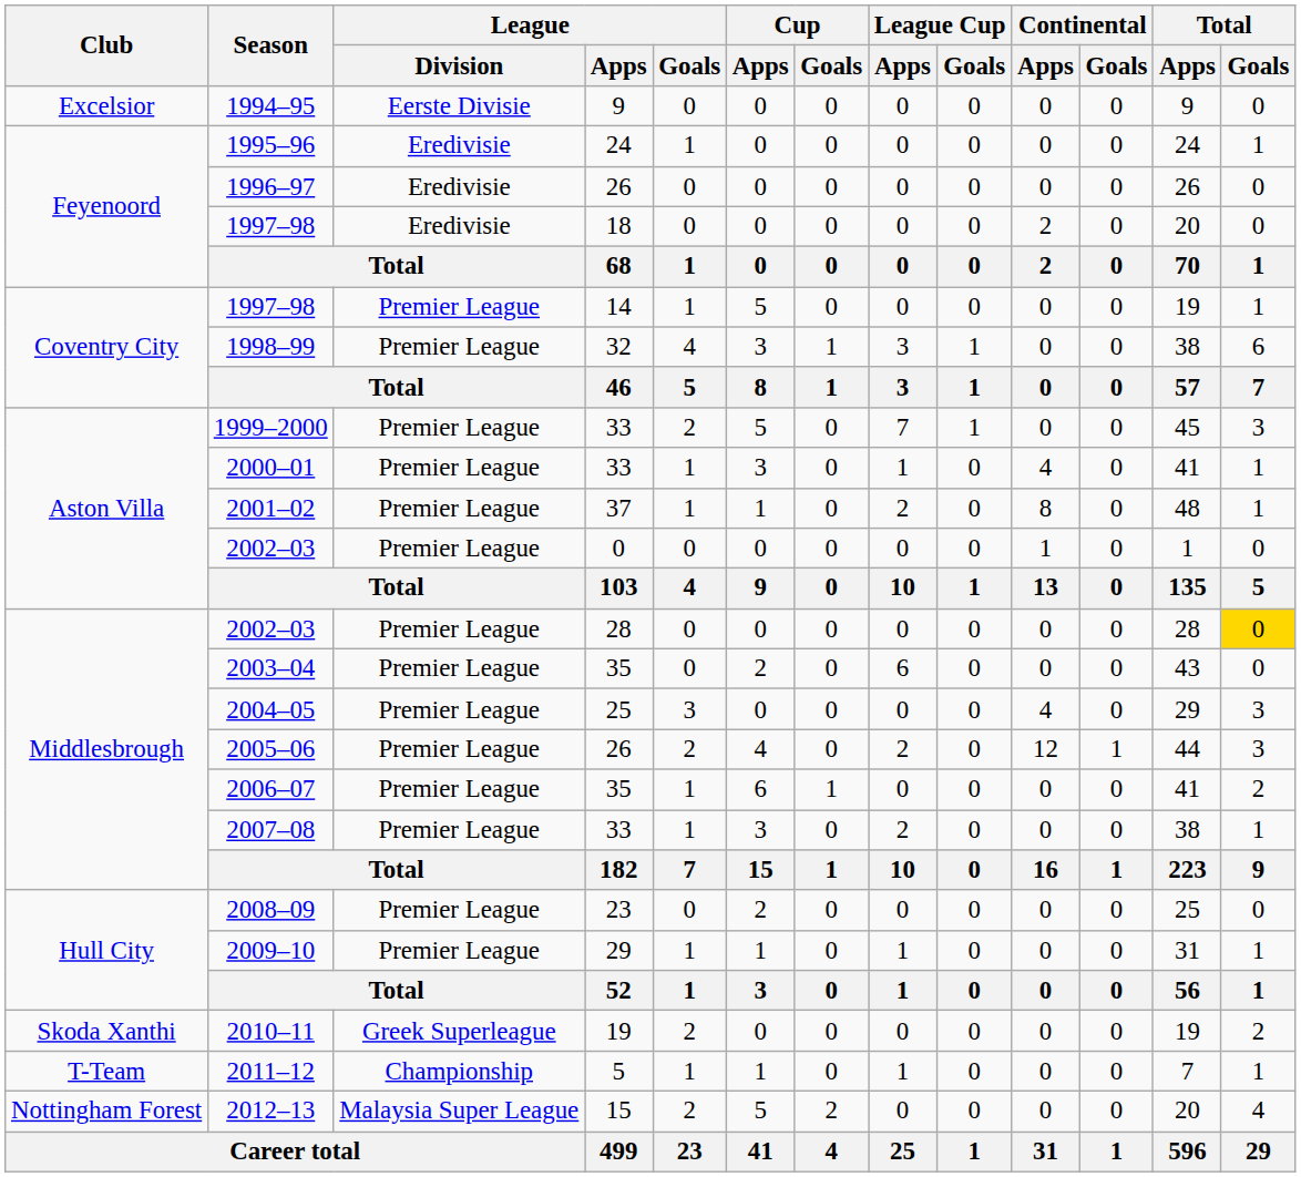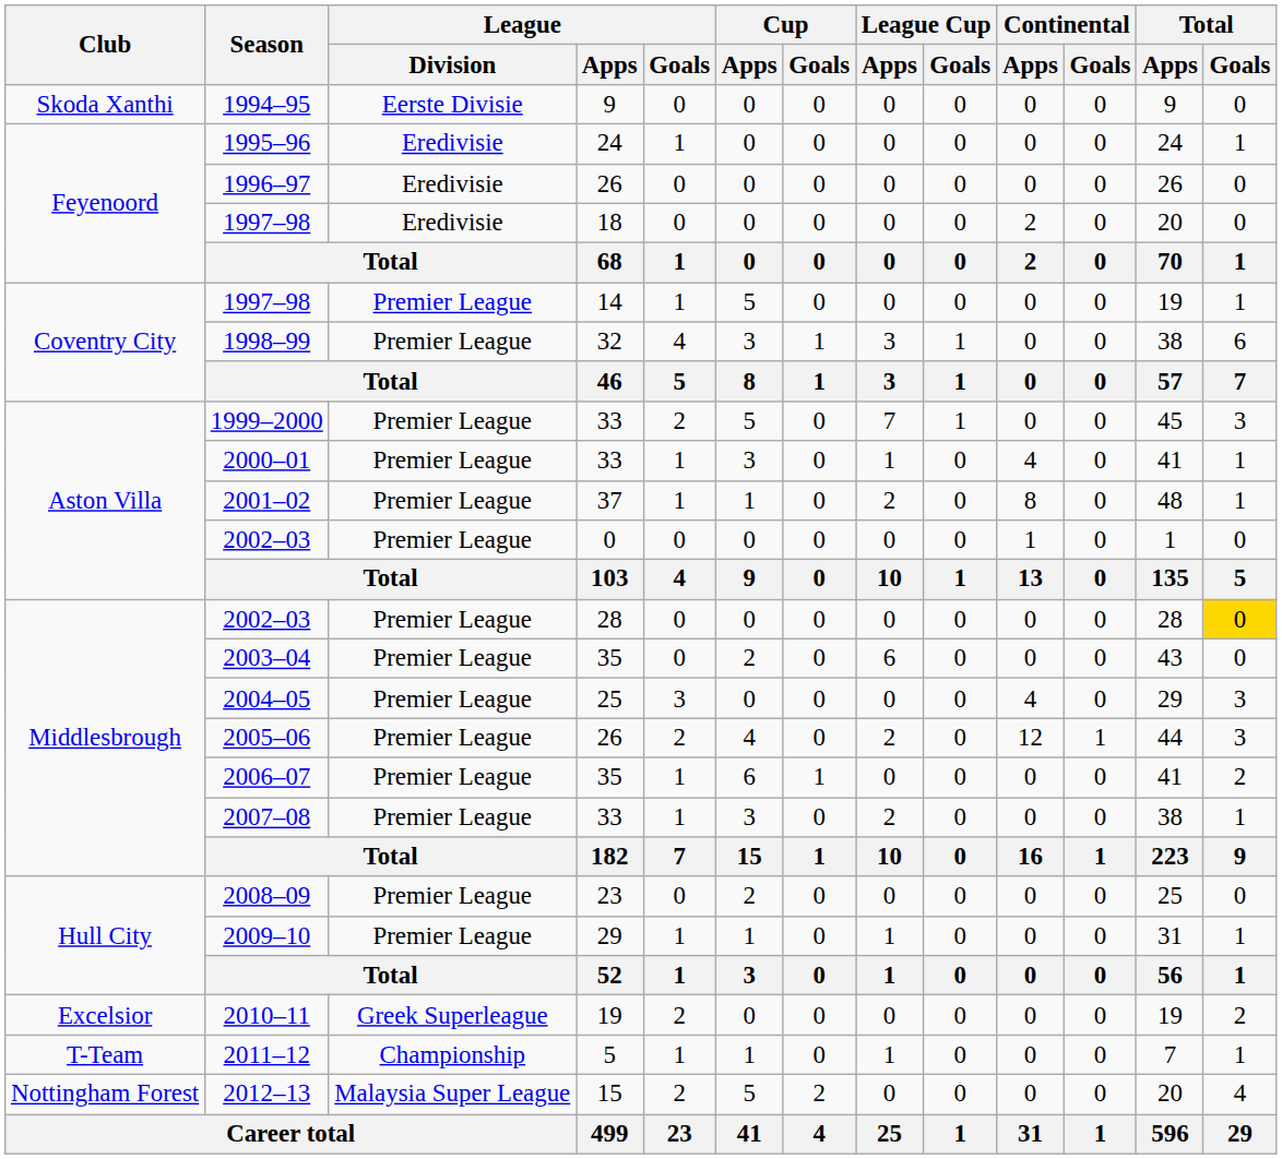 <table class="wikitable" style="text-align:center">
 <tr>
 <th rowspan="2">Club</th>
 <th rowspan="2">Season</th>
 <th colspan="3">League</th>
 <th colspan="2">Cup</th>
 <th colspan="2">League Cup</th>
 <th colspan="2">Continental</th>
 <th colspan="2">Total</th>
 </tr>
 <tr>
 <th>Division</th>
 <th>Apps</th>
 <th>Goals</th>
 <th>Apps</th>
 <th>Goals</th>
 <th>Apps</th>
 <th>Goals</th>
 <th>Apps</th>
 <th>Goals</th>
 <th>Apps</th>
 <th>Goals</th>
 </tr>
 <tr>
-<td><a href='#'>Excelsior</a></td>
+<td><a href='#'>Skoda Xanthi</a></td>
 <td><a href='#'>1994–95</a></td>
 <td><a href='#'>Eerste Divisie</a></td>
 <td>9</td>
 <td>0</td>
 <td>0</td>
 <td>0</td>
 <td>0</td>
 <td>0</td>
 <td>0</td>
 <td>0</td>
 <td>9</td>
 <td>0</td>
 </tr>
 <tr>
 <td rowspan="4"><a href='#'>Feyenoord</a></td>
 <td><a href='#'>1995–96</a></td>
 <td><a href='#'>Eredivisie</a></td>
 <td>24</td>
 <td>1</td>
 <td>0</td>
 <td>0</td>
 <td>0</td>
 <td>0</td>
 <td>0</td>
 <td>0</td>
 <td>24</td>
 <td>1</td>
 </tr>
 <tr>
 <td><a href='#'>1996–97</a></td>
 <td>Eredivisie</td>
 <td>26</td>
 <td>0</td>
 <td>0</td>
 <td>0</td>
 <td>0</td>
 <td>0</td>
 <td>0</td>
 <td>0</td>
 <td>26</td>
 <td>0</td>
 </tr>
 <tr>
 <td><a href='#'>1997–98</a></td>
 <td>Eredivisie</td>
 <td>18</td>
 <td>0</td>
 <td>0</td>
 <td>0</td>
 <td>0</td>
 <td>0</td>
 <td>2</td>
 <td>0</td>
 <td>20</td>
 <td>0</td>
 </tr>
 <tr>
 <th colspan="2">Total</th>
 <th>68</th>
 <th>1</th>
 <th>0</th>
 <th>0</th>
 <th>0</th>
 <th>0</th>
 <th>2</th>
 <th>0</th>
 <th>70</th>
 <th>1</th>
 </tr>
 <tr>
 <td rowspan="3"><a href='#'>Coventry City</a></td>
 <td><a href='#'>1997–98</a></td>
 <td><a href='#'>Premier League</a></td>
 <td>14</td>
 <td>1</td>
 <td>5</td>
 <td>0</td>
 <td>0</td>
 <td>0</td>
 <td>0</td>
 <td>0</td>
 <td>19</td>
 <td>1</td>
 </tr>
 <tr>
 <td><a href='#'>1998–99</a></td>
 <td>Premier League</td>
 <td>32</td>
 <td>4</td>
 <td>3</td>
 <td>1</td>
 <td>3</td>
 <td>1</td>
 <td>0</td>
 <td>0</td>
 <td>38</td>
 <td>6</td>
 </tr>
 <tr>
 <th colspan="2">Total</th>
 <th>46</th>
 <th>5</th>
 <th>8</th>
 <th>1</th>
 <th>3</th>
 <th>1</th>
 <th>0</th>
 <th>0</th>
 <th>57</th>
 <th>7</th>
 </tr>
 <tr>
 <td rowspan="5"><a href='#'>Aston Villa</a></td>
 <td><a href='#'>1999–2000</a></td>
 <td>Premier League</td>
 <td>33</td>
 <td>2</td>
 <td>5</td>
 <td>0</td>
 <td>7</td>
 <td>1</td>
 <td>0</td>
 <td>0</td>
 <td>45</td>
 <td>3</td>
 </tr>
 <tr>
 <td><a href='#'>2000–01</a></td>
 <td>Premier League</td>
 <td>33</td>
 <td>1</td>
 <td>3</td>
 <td>0</td>
 <td>1</td>
 <td>0</td>
 <td>4</td>
 <td>0</td>
 <td>41</td>
 <td>1</td>
 </tr>
 <tr>
 <td><a href='#'>2001–02</a></td>
 <td>Premier League</td>
 <td>37</td>
 <td>1</td>
 <td>1</td>
 <td>0</td>
 <td>2</td>
 <td>0</td>
 <td>8</td>
 <td>0</td>
 <td>48</td>
 <td>1</td>
 </tr>
 <tr>
 <td><a href='#'>2002–03</a></td>
 <td>Premier League</td>
 <td>0</td>
 <td>0</td>
 <td>0</td>
 <td>0</td>
 <td>0</td>
 <td>0</td>
 <td>1</td>
 <td>0</td>
 <td>1</td>
 <td>0</td>
 </tr>
 <tr>
 <th colspan="2">Total</th>
 <th>103</th>
 <th>4</th>
 <th>9</th>
 <th>0</th>
 <th>10</th>
 <th>1</th>
 <th>13</th>
 <th>0</th>
 <th>135</th>
 <th>5</th>
 </tr>
 <tr>
 <td rowspan="7"><a href='#'>Middlesbrough</a></td>
 <td><a href='#'>2002–03</a></td>
 <td>Premier League</td>
 <td>28</td>
 <td>0</td>
 <td>0</td>
 <td>0</td>
 <td>0</td>
 <td>0</td>
 <td>0</td>
 <td>0</td>
 <td>28</td>
 <td style="background: gold;">0</td>
 </tr>
 <tr>
 <td><a href='#'>2003–04</a></td>
 <td>Premier League</td>
 <td>35</td>
 <td>0</td>
 <td>2</td>
 <td>0</td>
 <td>6</td>
 <td>0</td>
 <td>0</td>
 <td>0</td>
 <td>43</td>
 <td>0</td>
 </tr>
 <tr>
 <td><a href='#'>2004–05</a></td>
 <td>Premier League</td>
 <td>25</td>
 <td>3</td>
 <td>0</td>
 <td>0</td>
 <td>0</td>
 <td>0</td>
 <td>4</td>
 <td>0</td>
 <td>29</td>
 <td>3</td>
 </tr>
 <tr>
 <td><a href='#'>2005–06</a></td>
 <td>Premier League</td>
 <td>26</td>
 <td>2</td>
 <td>4</td>
 <td>0</td>
 <td>2</td>
 <td>0</td>
 <td>12</td>
 <td>1</td>
 <td>44</td>
 <td>3</td>
 </tr>
 <tr>
 <td><a href='#'>2006–07</a></td>
 <td>Premier League</td>
 <td>35</td>
 <td>1</td>
 <td>6</td>
 <td>1</td>
 <td>0</td>
 <td>0</td>
 <td>0</td>
 <td>0</td>
 <td>41</td>
 <td>2</td>
 </tr>
 <tr>
 <td><a href='#'>2007–08</a></td>
 <td>Premier League</td>
 <td>33</td>
 <td>1</td>
 <td>3</td>
 <td>0</td>
 <td>2</td>
 <td>0</td>
 <td>0</td>
 <td>0</td>
 <td>38</td>
 <td>1</td>
 </tr>
 <tr>
 <th colspan="2">Total</th>
 <th>182</th>
 <th>7</th>
 <th>15</th>
 <th>1</th>
 <th>10</th>
 <th>0</th>
 <th>16</th>
 <th>1</th>
 <th>223</th>
 <th>9</th>
 </tr>
 <tr>
 <td rowspan="3"><a href='#'>Hull City</a></td>
 <td><a href='#'>2008–09</a></td>
 <td>Premier League</td>
 <td>23</td>
 <td>0</td>
 <td>2</td>
 <td>0</td>
 <td>0</td>
 <td>0</td>
 <td>0</td>
 <td>0</td>
 <td>25</td>
 <td>0</td>
 </tr>
 <tr>
 <td><a href='#'>2009–10</a></td>
 <td>Premier League</td>
 <td>29</td>
 <td>1</td>
 <td>1</td>
 <td>0</td>
 <td>1</td>
 <td>0</td>
 <td>0</td>
 <td>0</td>
 <td>31</td>
 <td>1</td>
 </tr>
 <tr>
 <th colspan="2">Total</th>
 <th>52</th>
 <th>1</th>
 <th>3</th>
 <th>0</th>
 <th>1</th>
 <th>0</th>
 <th>0</th>
 <th>0</th>
 <th>56</th>
 <th>1</th>
 </tr>
 <tr>
-<td><a href='#'>Skoda Xanthi</a></td>
+<td><a href='#'>Excelsior</a></td>
 <td><a href='#'>2010–11</a></td>
 <td><a href='#'>Greek Superleague</a></td>
 <td>19</td>
 <td>2</td>
 <td>0</td>
 <td>0</td>
 <td>0</td>
 <td>0</td>
 <td>0</td>
 <td>0</td>
 <td>19</td>
 <td>2</td>
 </tr>
 <tr>
 <td><a href='#'>T-Team</a></td>
 <td><a href='#'>2011–12</a></td>
 <td><a href='#'>Championship</a></td>
 <td>5</td>
 <td>1</td>
 <td>1</td>
 <td>0</td>
 <td>1</td>
 <td>0</td>
 <td>0</td>
 <td>0</td>
 <td>7</td>
 <td>1</td>
 </tr>
 <tr>
 <td><a href='#'>Nottingham Forest</a></td>
 <td><a href='#'>2012–13</a></td>
 <td><a href='#'>Malaysia Super League</a></td>
 <td>15</td>
 <td>2</td>
 <td>5</td>
 <td>2</td>
 <td>0</td>
 <td>0</td>
 <td>0</td>
 <td>0</td>
 <td>20</td>
 <td>4</td>
 </tr>
 <tr>
 <th colspan="3">Career total</th>
 <th>499</th>
 <th>23</th>
 <th>41</th>
 <th>4</th>
 <th>25</th>
 <th>1</th>
 <th>31</th>
 <th>1</th>
 <th>596</th>
 <th>29</th>
 </tr>
 </table>
